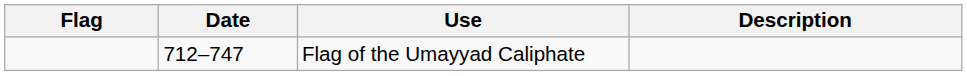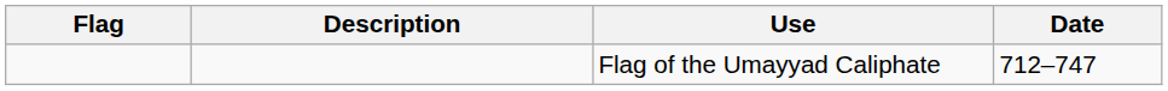 <table class="wikitable" style="background: #f9f9f9">
 <tr>
 <th width="112">Flag</th>
+<th width="250">Description</th>
+<th width="250">Use</th>
 <th width="100">Date</th>
-<th width="250">Use</th>
-<th width="250">Description</th>
 </tr>
 <tr>
 <td></td>
+<td></td>
+<td>Flag of the Umayyad Caliphate</td>
 <td>712–747</td>
-<td>Flag of the Umayyad Caliphate</td>
-<td></td>
 </tr>
 </table>
